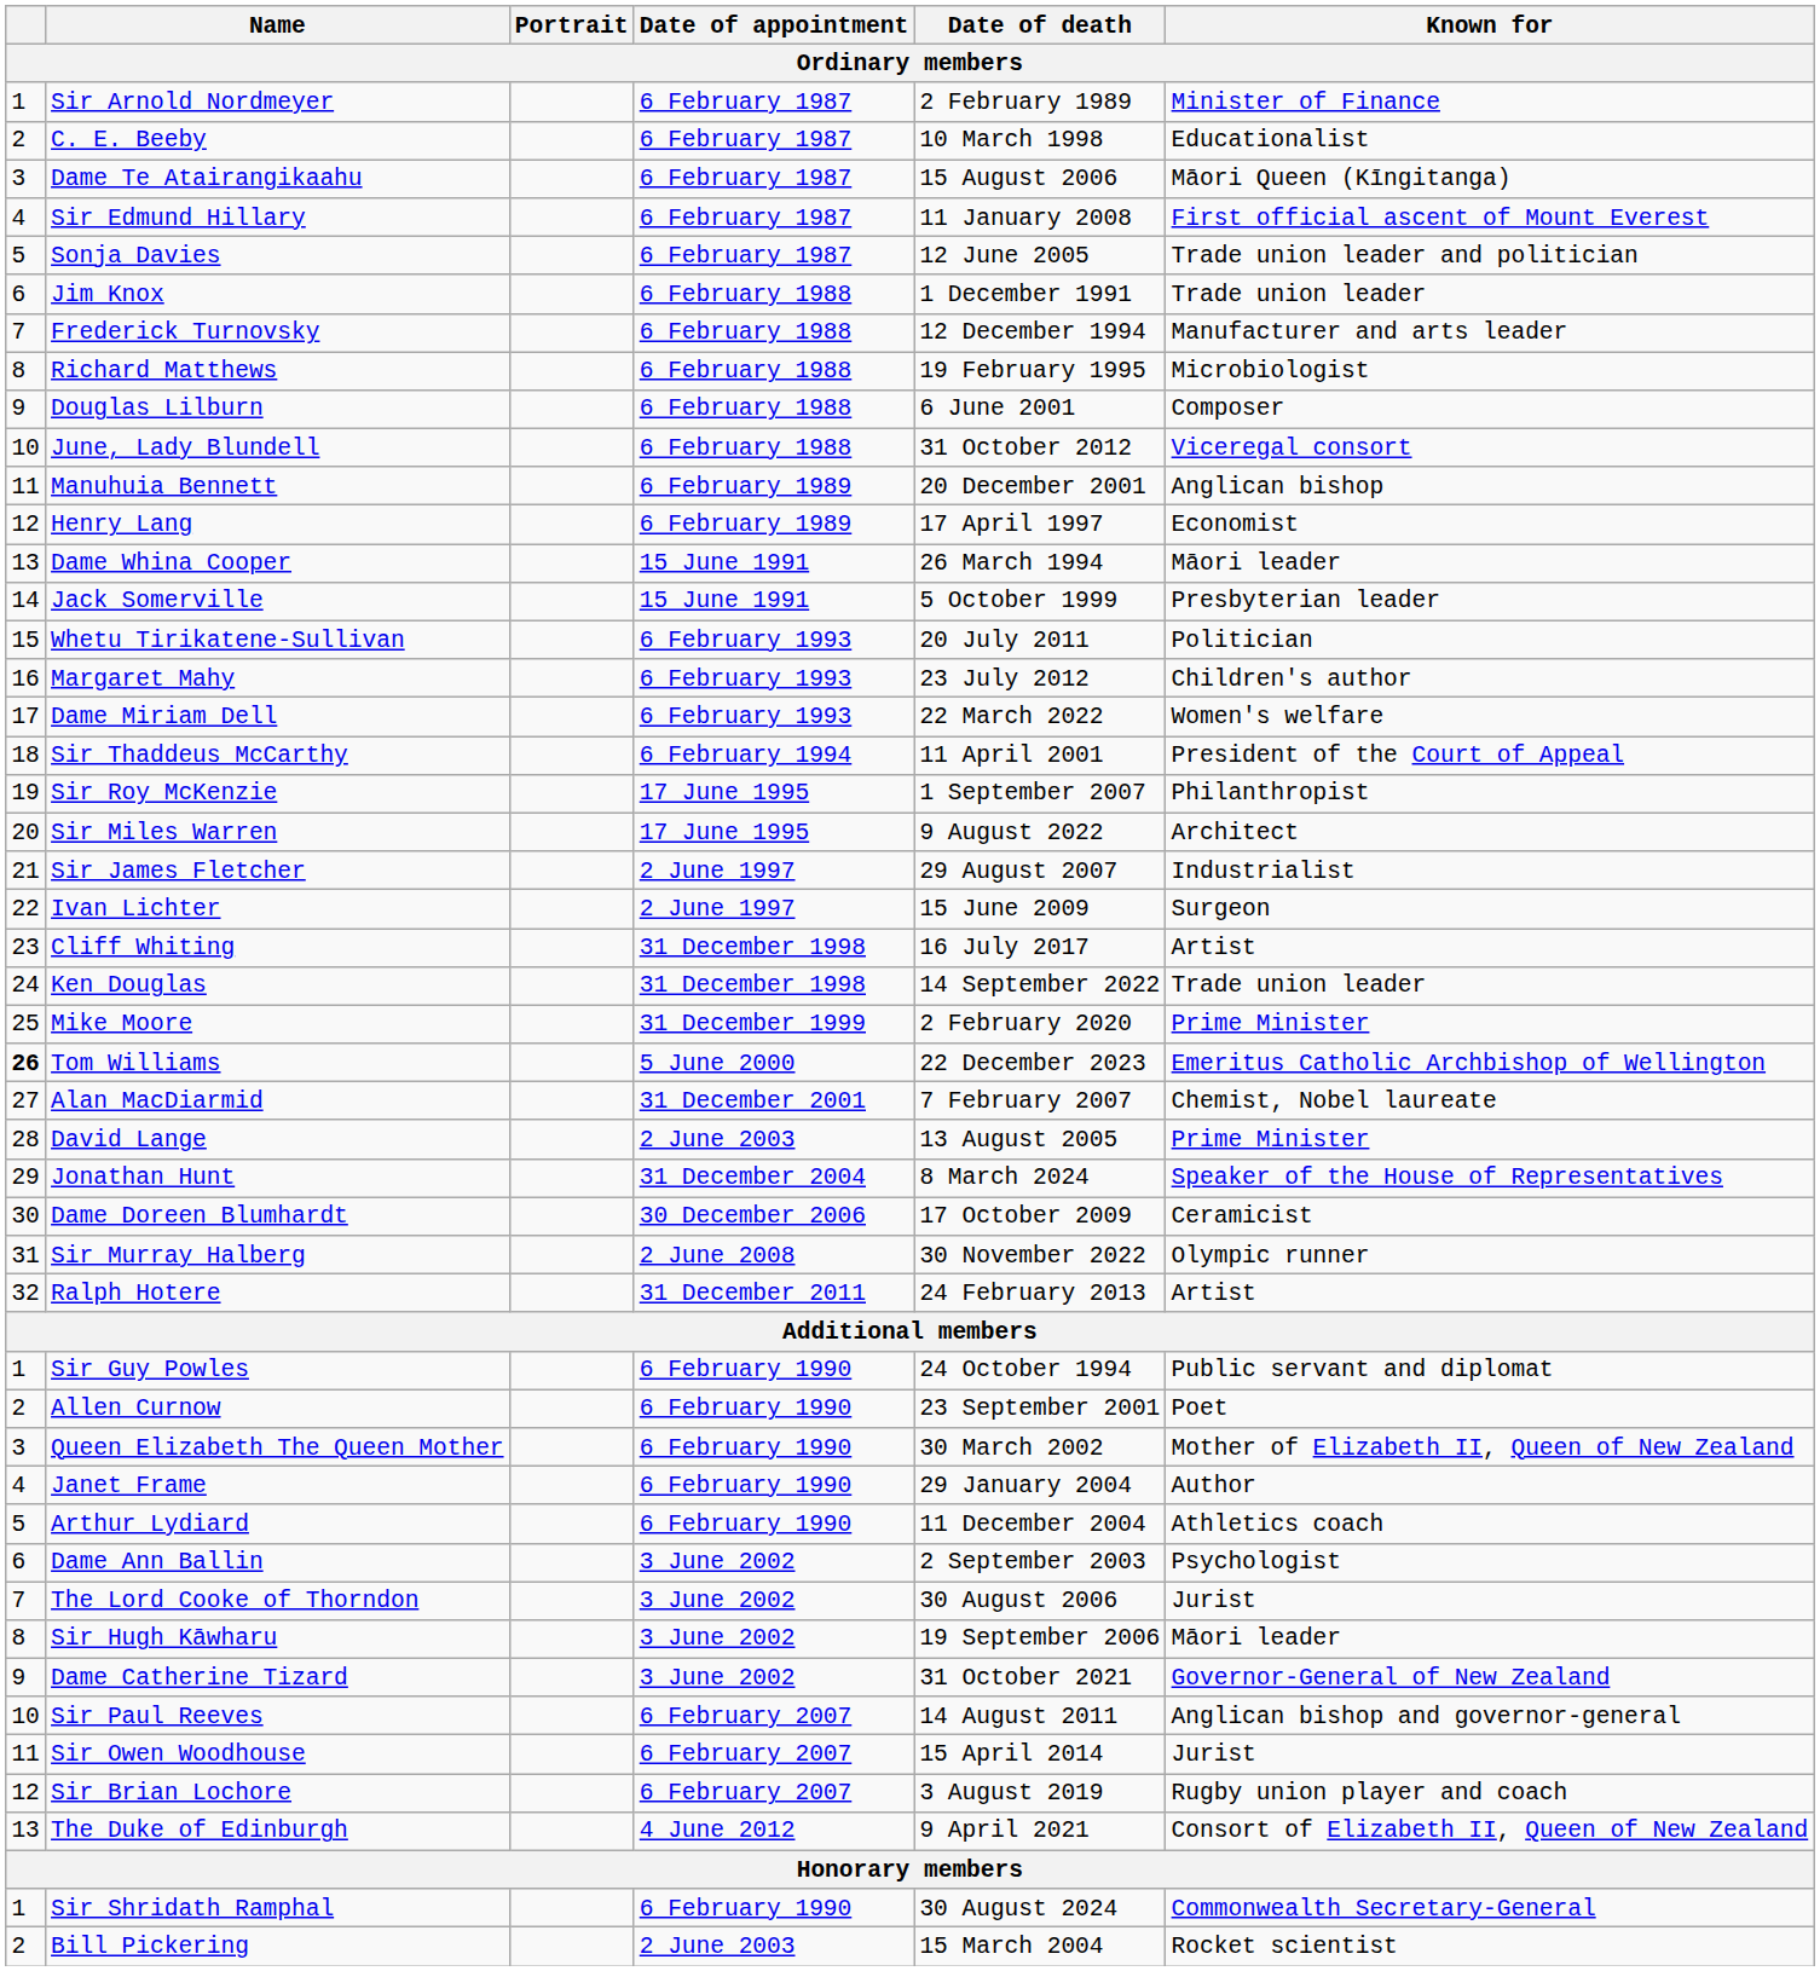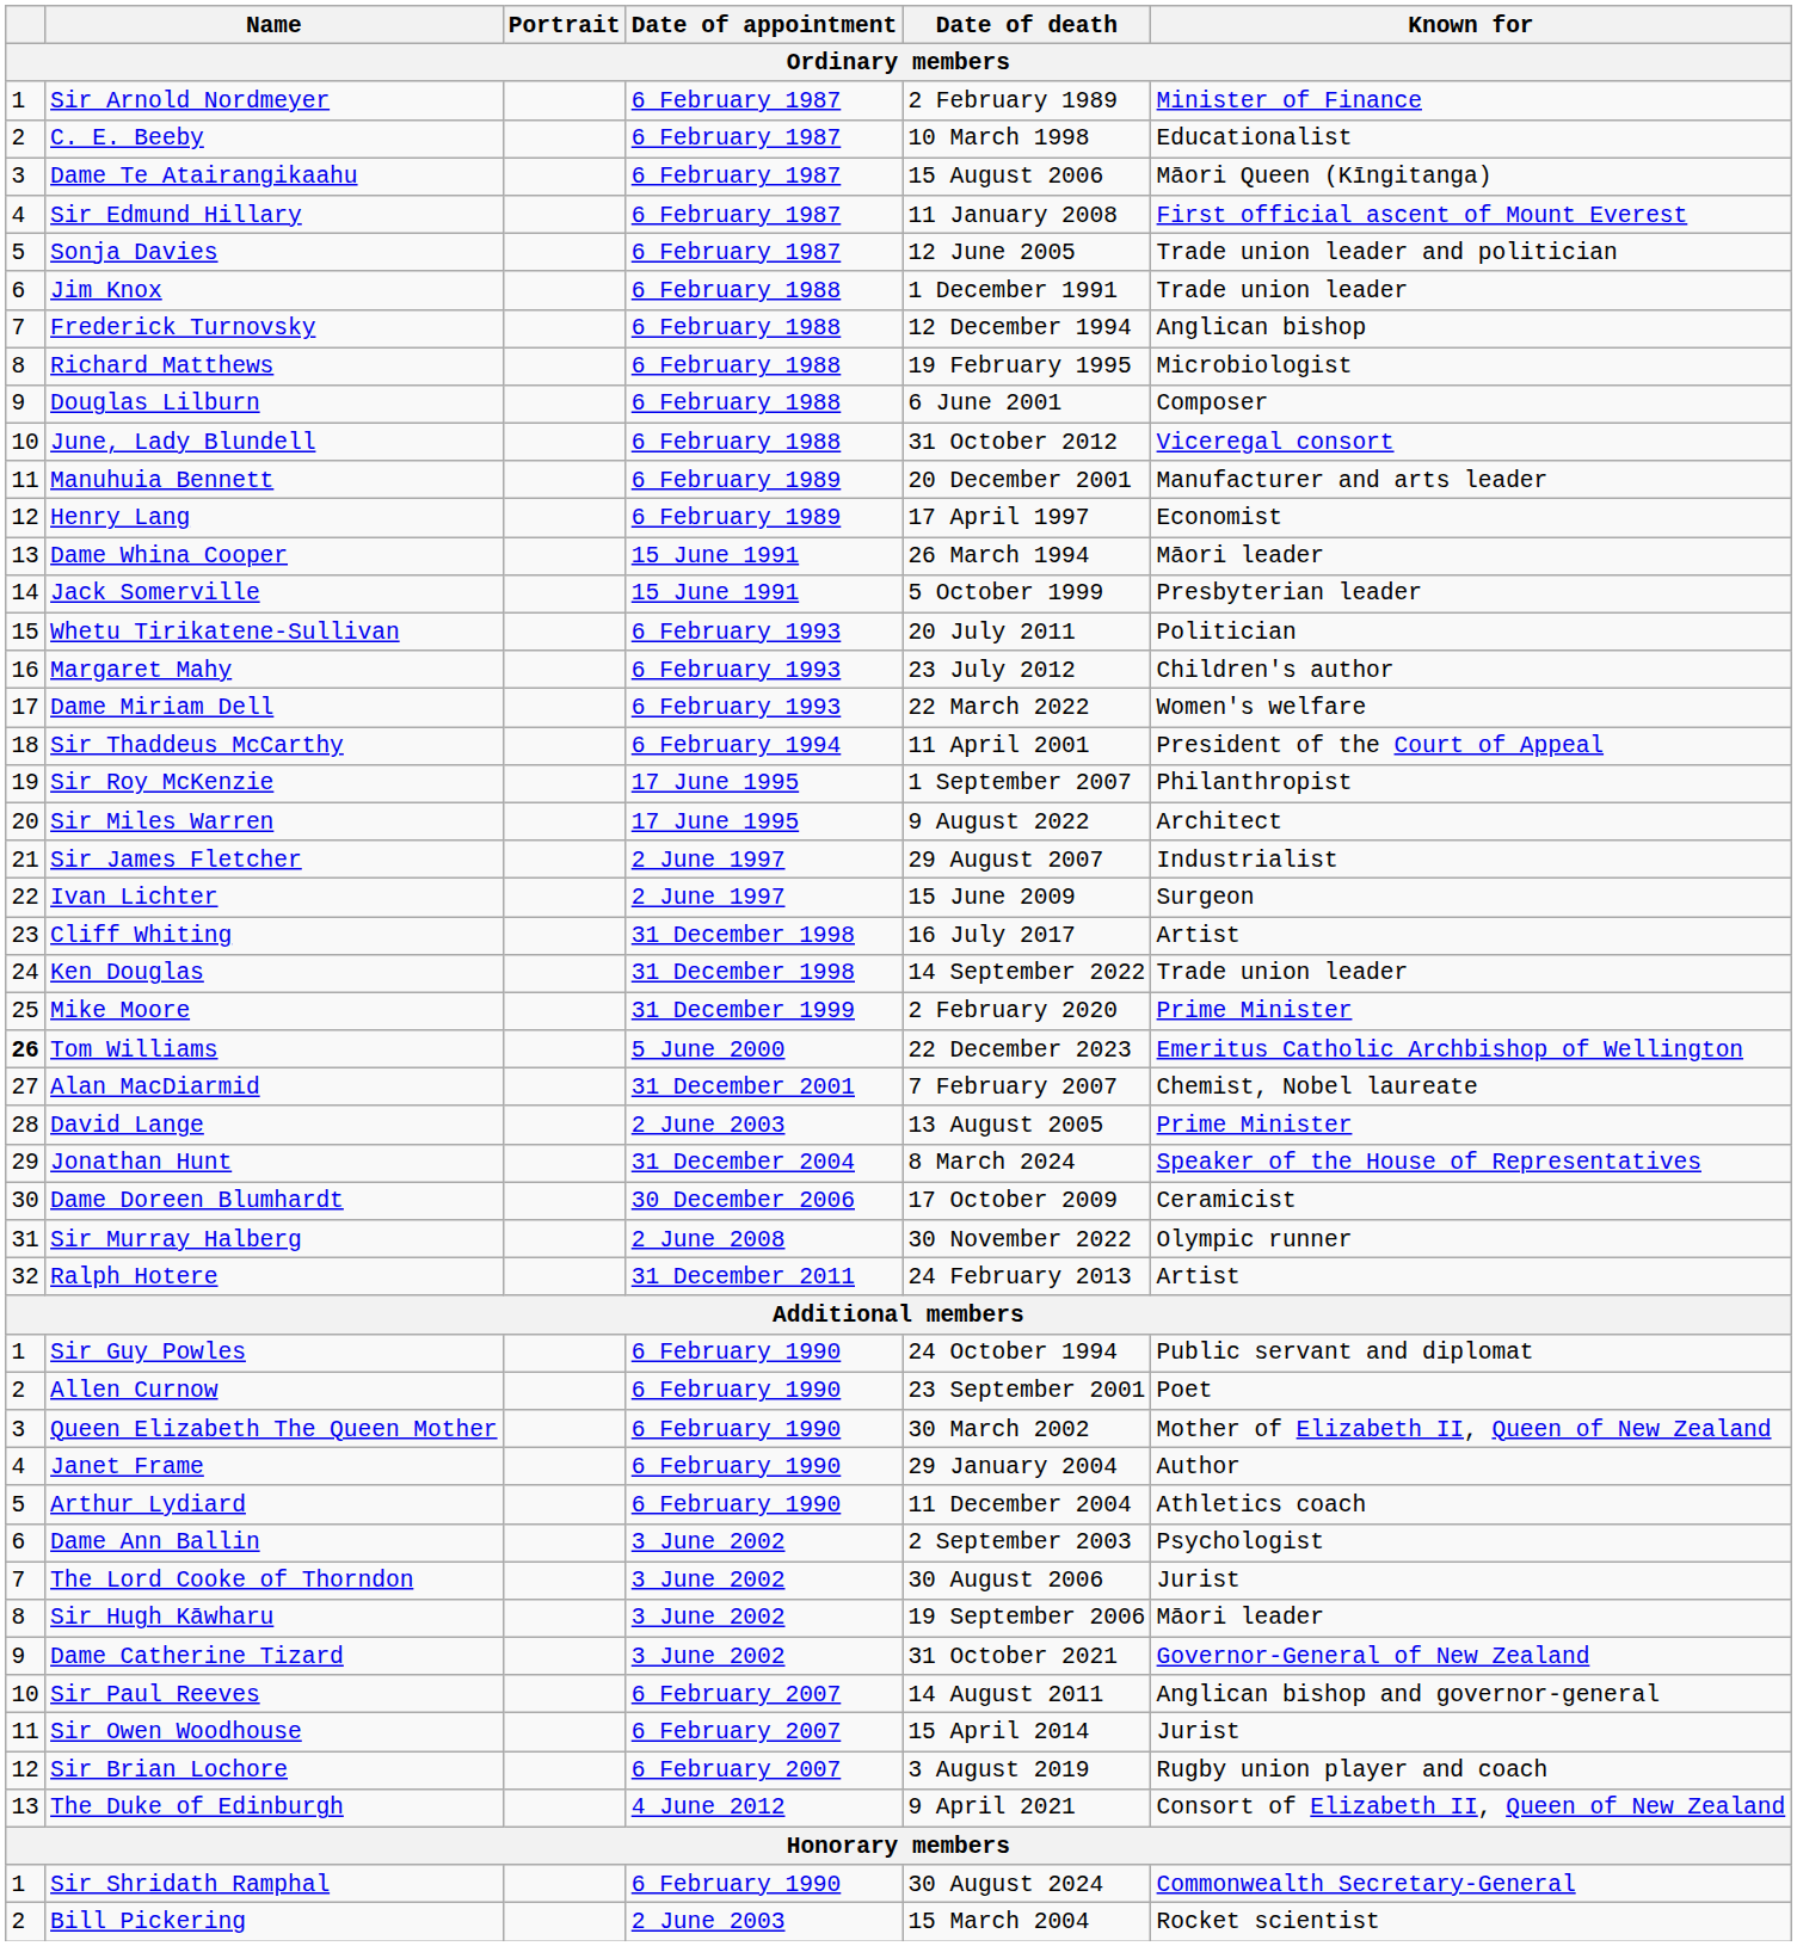 <table class="wikitable">
 <tr a>
 <th></th>
 <th>Name</th>
 <th>Portrait</th>
 <th>Date of appointment</th>
 <th>Date of death</th>
 <th>Known for</th>
 </tr>
 <tr>
 <th colspan=7>Ordinary members</th>
 </tr>
 <tr>
 <td>1</td>
 <td><a href='#'>Sir Arnold Nordmeyer</a><br></td>
 <td></td>
 <td><a href='#'>6 February 1987</a></td>
 <td>2 February 1989</td>
 <td><a href='#'>Minister of Finance</a></td>
 </tr>
 <tr>
 <td>2</td>
 <td><a href='#'>C. E. Beeby</a><br></td>
 <td></td>
 <td><a href='#'>6 February 1987</a></td>
 <td>10 March 1998</td>
 <td>Educationalist</td>
 </tr>
 <tr>
 <td>3</td>
 <td><a href='#'>Dame Te Atairangikaahu</a><br></td>
 <td></td>
 <td><a href='#'>6 February 1987</a></td>
 <td>15 August 2006</td>
 <td>Māori Queen (Kīngitanga)</td>
 </tr>
 <tr>
 <td>4</td>
 <td><a href='#'>Sir Edmund Hillary</a><br></td>
 <td></td>
 <td><a href='#'>6 February 1987</a></td>
 <td>11 January 2008</td>
 <td><a href='#'>First official ascent of Mount Everest</a></td>
 </tr>
 <tr>
 <td>5</td>
 <td><a href='#'>Sonja Davies</a><br></td>
 <td></td>
 <td><a href='#'>6 February 1987</a></td>
 <td>12 June 2005</td>
 <td>Trade union leader and politician</td>
 </tr>
 <tr>
 <td>6</td>
 <td><a href='#'>Jim Knox</a><br></td>
 <td></td>
 <td><a href='#'>6 February 1988</a></td>
 <td>1 December 1991</td>
 <td>Trade union leader</td>
 </tr>
 <tr>
 <td>7</td>
 <td><a href='#'>Frederick Turnovsky</a><br></td>
 <td></td>
 <td><a href='#'>6 February 1988</a></td>
 <td>12 December 1994</td>
-<td>Manufacturer and arts leader</td>
+<td>Anglican bishop</td>
 </tr>
 <tr>
 <td>8</td>
 <td><a href='#'>Richard Matthews</a><br></td>
 <td></td>
 <td><a href='#'>6 February 1988</a></td>
 <td>19 February 1995</td>
 <td>Microbiologist</td>
 </tr>
 <tr>
 <td>9</td>
 <td><a href='#'>Douglas Lilburn</a><br></td>
 <td></td>
 <td><a href='#'>6 February 1988</a></td>
 <td>6 June 2001</td>
 <td>Composer</td>
 </tr>
 <tr>
 <td>10</td>
 <td><a href='#'>June, Lady Blundell</a><br></td>
 <td></td>
 <td><a href='#'>6 February 1988</a></td>
 <td>31 October 2012</td>
 <td><a href='#'>Viceregal consort</a></td>
 </tr>
 <tr>
 <td>11</td>
 <td><a href='#'>Manuhuia Bennett</a><br></td>
 <td></td>
 <td><a href='#'>6 February 1989</a></td>
 <td>20 December 2001</td>
-<td>Anglican bishop</td>
+<td>Manufacturer and arts leader</td>
 </tr>
 <tr>
 <td>12</td>
 <td><a href='#'>Henry Lang</a><br></td>
 <td></td>
 <td><a href='#'>6 February 1989</a></td>
 <td>17 April 1997</td>
 <td>Economist</td>
 </tr>
 <tr>
 <td>13</td>
 <td><a href='#'>Dame Whina Cooper</a><br></td>
 <td></td>
 <td><a href='#'>15 June 1991</a></td>
 <td>26 March 1994</td>
 <td>Māori leader</td>
 </tr>
 <tr>
 <td>14</td>
 <td><a href='#'>Jack Somerville</a><br></td>
 <td></td>
 <td><a href='#'>15 June 1991</a></td>
 <td>5 October 1999</td>
 <td>Presbyterian leader</td>
 </tr>
 <tr>
 <td>15</td>
 <td><a href='#'>Whetu Tirikatene-Sullivan</a><br></td>
 <td></td>
 <td><a href='#'>6 February 1993</a></td>
 <td>20 July 2011</td>
 <td>Politician</td>
 </tr>
 <tr>
 <td>16</td>
 <td><a href='#'>Margaret Mahy</a><br></td>
 <td></td>
 <td><a href='#'>6 February 1993</a></td>
 <td>23 July 2012</td>
 <td>Children's author</td>
 </tr>
 <tr>
 <td>17</td>
 <td><a href='#'>Dame Miriam Dell</a><br></td>
 <td></td>
 <td><a href='#'>6 February 1993</a></td>
 <td>22 March 2022</td>
 <td>Women's welfare</td>
 </tr>
 <tr>
 <td>18</td>
 <td><a href='#'>Sir Thaddeus McCarthy</a><br></td>
 <td></td>
 <td><a href='#'>6 February 1994</a></td>
 <td>11 April 2001</td>
 <td>President of the <a href='#'>Court of Appeal</a></td>
 </tr>
 <tr>
 <td>19</td>
 <td><a href='#'>Sir Roy McKenzie</a><br></td>
 <td></td>
 <td><a href='#'>17 June 1995</a></td>
 <td>1 September 2007</td>
 <td>Philanthropist</td>
 </tr>
 <tr>
 <td>20</td>
 <td><a href='#'>Sir Miles Warren</a><br></td>
 <td></td>
 <td><a href='#'>17 June 1995</a></td>
 <td>9 August 2022</td>
 <td>Architect</td>
 </tr>
 <tr>
 <td>21</td>
 <td><a href='#'>Sir James Fletcher</a><br></td>
 <td></td>
 <td><a href='#'>2 June 1997</a></td>
 <td>29 August 2007</td>
 <td>Industrialist</td>
 </tr>
 <tr>
 <td>22</td>
 <td><a href='#'>Ivan Lichter</a><br></td>
 <td></td>
 <td><a href='#'>2 June 1997</a></td>
 <td>15 June 2009</td>
 <td>Surgeon</td>
 </tr>
 <tr>
 <td>23</td>
 <td><a href='#'>Cliff Whiting</a><br></td>
 <td></td>
 <td><a href='#'>31 December 1998</a></td>
 <td>16 July 2017</td>
 <td>Artist</td>
 </tr>
 <tr>
 <td>24</td>
 <td><a href='#'>Ken Douglas</a><br></td>
 <td></td>
 <td><a href='#'>31 December 1998</a></td>
 <td>14 September 2022</td>
 <td>Trade union leader</td>
 </tr>
 <tr>
 <td>25</td>
 <td><a href='#'>Mike Moore</a><br>  </td>
 <td></td>
 <td><a href='#'>31 December 1999</a></td>
 <td>2 February 2020</td>
 <td><a href='#'>Prime Minister</a></td>
 </tr>
 <tr>
 <td><strong>26</strong></td>
 <td><a href='#'>Tom Williams</a><br></td>
 <td></td>
 <td><a href='#'>5 June 2000</a></td>
 <td>22 December 2023</td>
 <td><a href='#'>Emeritus Catholic Archbishop of Wellington</a></td>
 </tr>
 <tr>
 <td>27</td>
 <td><a href='#'>Alan MacDiarmid</a><br></td>
 <td></td>
 <td><a href='#'>31 December 2001</a></td>
 <td>7 February 2007</td>
 <td>Chemist, Nobel laureate</td>
 </tr>
 <tr>
 <td>28</td>
 <td><a href='#'>David Lange</a><br></td>
 <td></td>
 <td><a href='#'>2 June 2003</a></td>
 <td>13 August 2005</td>
 <td><a href='#'>Prime Minister</a></td>
 </tr>
 <tr>
 <td>29</td>
 <td><a href='#'>Jonathan Hunt</a><br></td>
 <td></td>
 <td><a href='#'>31 December 2004</a></td>
 <td>8 March 2024</td>
 <td><a href='#'>Speaker of the House of Representatives</a></td>
 </tr>
 <tr>
 <td>30</td>
 <td><a href='#'>Dame Doreen Blumhardt</a><br></td>
 <td></td>
 <td><a href='#'>30 December 2006</a></td>
 <td>17 October 2009</td>
 <td>Ceramicist</td>
 </tr>
 <tr>
 <td>31</td>
 <td><a href='#'>Sir Murray Halberg</a><br></td>
 <td></td>
 <td><a href='#'>2 June 2008</a></td>
 <td>30 November 2022</td>
 <td>Olympic runner</td>
 </tr>
 <tr>
 <td>32</td>
 <td><a href='#'>Ralph Hotere</a><br></td>
 <td></td>
 <td><a href='#'>31 December 2011</a></td>
 <td>24 February 2013</td>
 <td>Artist</td>
 </tr>
 <tr>
 <th colspan=7>Additional members</th>
 </tr>
 <tr>
 <td>1</td>
 <td><a href='#'>Sir Guy Powles</a><br></td>
 <td></td>
 <td><a href='#'>6 February 1990</a></td>
 <td>24 October 1994</td>
 <td>Public servant and diplomat</td>
 </tr>
 <tr>
 <td>2</td>
 <td><a href='#'>Allen Curnow</a><br></td>
 <td></td>
 <td><a href='#'>6 February 1990</a></td>
 <td>23 September 2001</td>
 <td>Poet</td>
 </tr>
 <tr>
 <td>3</td>
 <td><a href='#'>Queen Elizabeth The Queen Mother</a><br>  </td>
 <td></td>
 <td><a href='#'>6 February 1990</a></td>
 <td>30 March 2002</td>
 <td>Mother of <a href='#'>Elizabeth II</a>, <a href='#'>Queen of New Zealand</a></td>
 </tr>
 <tr>
 <td>4</td>
 <td><a href='#'>Janet Frame</a><br></td>
 <td></td>
 <td><a href='#'>6 February 1990</a></td>
 <td>29 January 2004</td>
 <td>Author</td>
 </tr>
 <tr>
 <td>5</td>
 <td><a href='#'>Arthur Lydiard</a><br></td>
 <td></td>
 <td><a href='#'>6 February 1990</a></td>
 <td>11 December 2004</td>
 <td>Athletics coach</td>
 </tr>
 <tr>
 <td>6</td>
 <td><a href='#'>Dame Ann Ballin</a><br></td>
 <td></td>
 <td><a href='#'>3 June 2002</a></td>
 <td>2 September 2003</td>
 <td>Psychologist</td>
 </tr>
 <tr>
 <td>7</td>
 <td><a href='#'>The Lord Cooke of Thorndon</a><br></td>
 <td></td>
 <td><a href='#'>3 June 2002</a></td>
 <td>30 August 2006</td>
 <td>Jurist</td>
 </tr>
 <tr>
 <td>8</td>
 <td><a href='#'>Sir Hugh Kāwharu</a><br></td>
 <td></td>
 <td><a href='#'>3 June 2002</a></td>
 <td>19 September 2006</td>
 <td>Māori leader</td>
 </tr>
 <tr>
 <td>9</td>
 <td><a href='#'>Dame Catherine Tizard</a><br></td>
 <td></td>
 <td><a href='#'>3 June 2002</a></td>
 <td>31 October 2021</td>
 <td><a href='#'>Governor-General of New Zealand</a></td>
 </tr>
 <tr>
 <td>10</td>
 <td><a href='#'>Sir Paul Reeves</a><br></td>
 <td></td>
 <td><a href='#'>6 February 2007</a></td>
 <td>14 August 2011</td>
 <td>Anglican bishop and governor-general</td>
 </tr>
 <tr>
 <td>11</td>
 <td><a href='#'>Sir Owen Woodhouse</a><br></td>
 <td></td>
 <td><a href='#'>6 February 2007</a></td>
 <td>15 April 2014</td>
 <td>Jurist</td>
 </tr>
 <tr>
 <td>12</td>
 <td><a href='#'>Sir Brian Lochore</a><br></td>
 <td></td>
 <td><a href='#'>6 February 2007</a></td>
 <td>3 August 2019</td>
 <td>Rugby union player and coach</td>
 </tr>
 <tr>
 <td>13</td>
 <td><a href='#'>The Duke of Edinburgh</a><br>  </td>
 <td></td>
 <td><a href='#'>4 June 2012</a></td>
 <td>9 April 2021</td>
 <td>Consort of <a href='#'>Elizabeth II</a>, <a href='#'>Queen of New Zealand</a></td>
 </tr>
 <tr>
 <th colspan=7>Honorary members</th>
 </tr>
 <tr>
 <td>1</td>
 <td><a href='#'>Sir Shridath Ramphal</a><br> </td>
 <td></td>
 <td><a href='#'>6 February 1990</a></td>
 <td>30 August 2024</td>
 <td><a href='#'>Commonwealth Secretary-General</a></td>
 </tr>
 <tr>
 <td>2</td>
 <td><a href='#'>Bill Pickering</a><br></td>
 <td></td>
 <td><a href='#'>2 June 2003</a></td>
 <td>15 March 2004</td>
 <td>Rocket scientist</td>
 </tr>
 </table>
